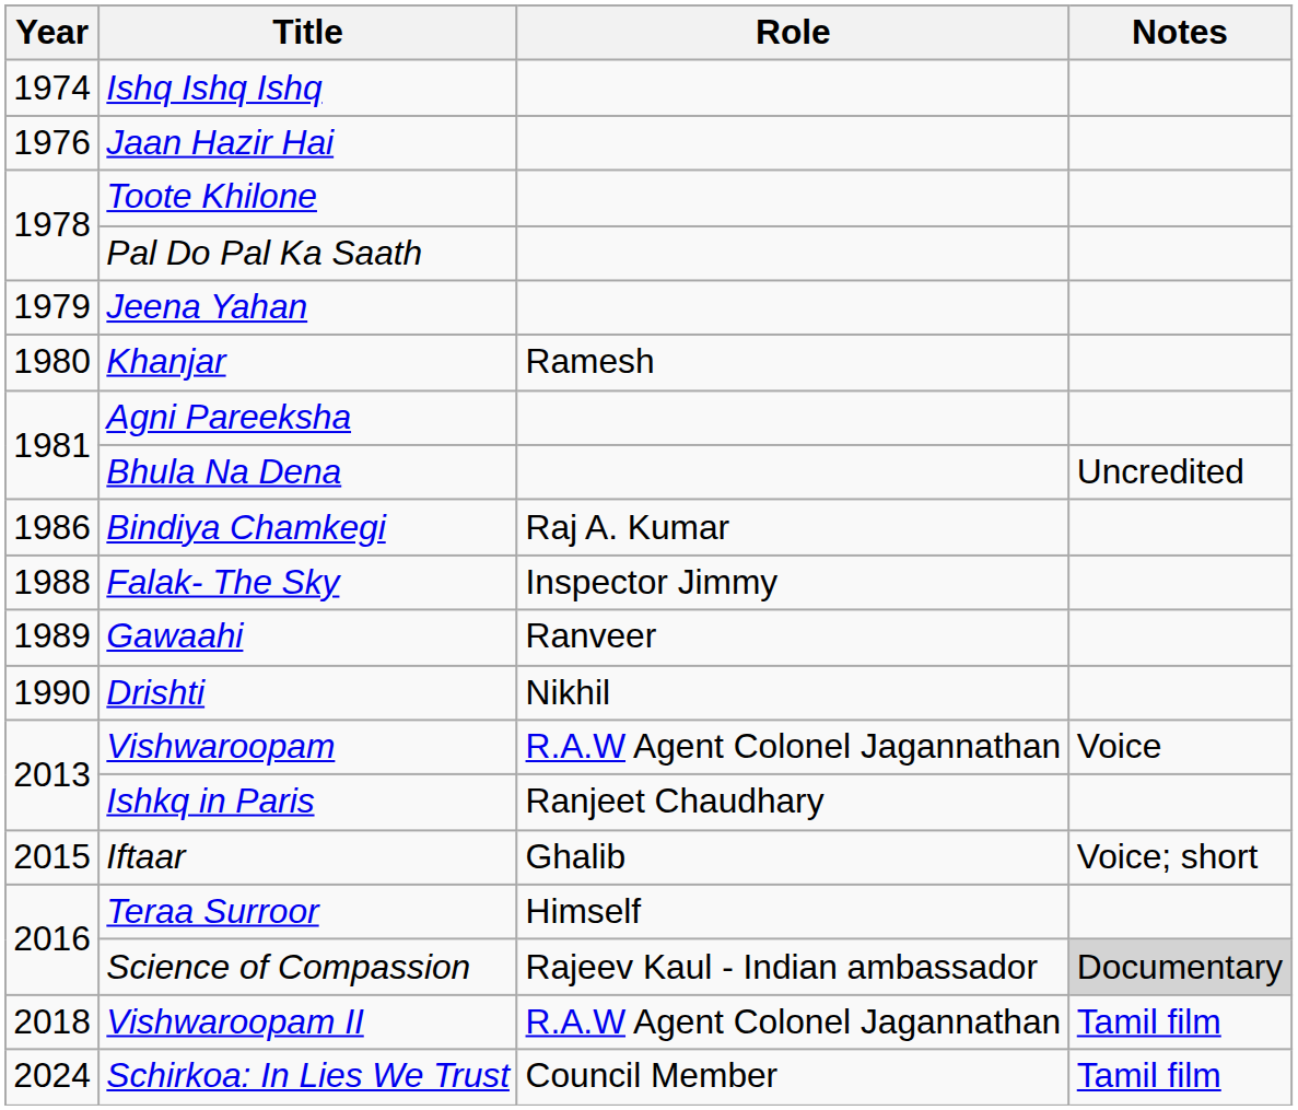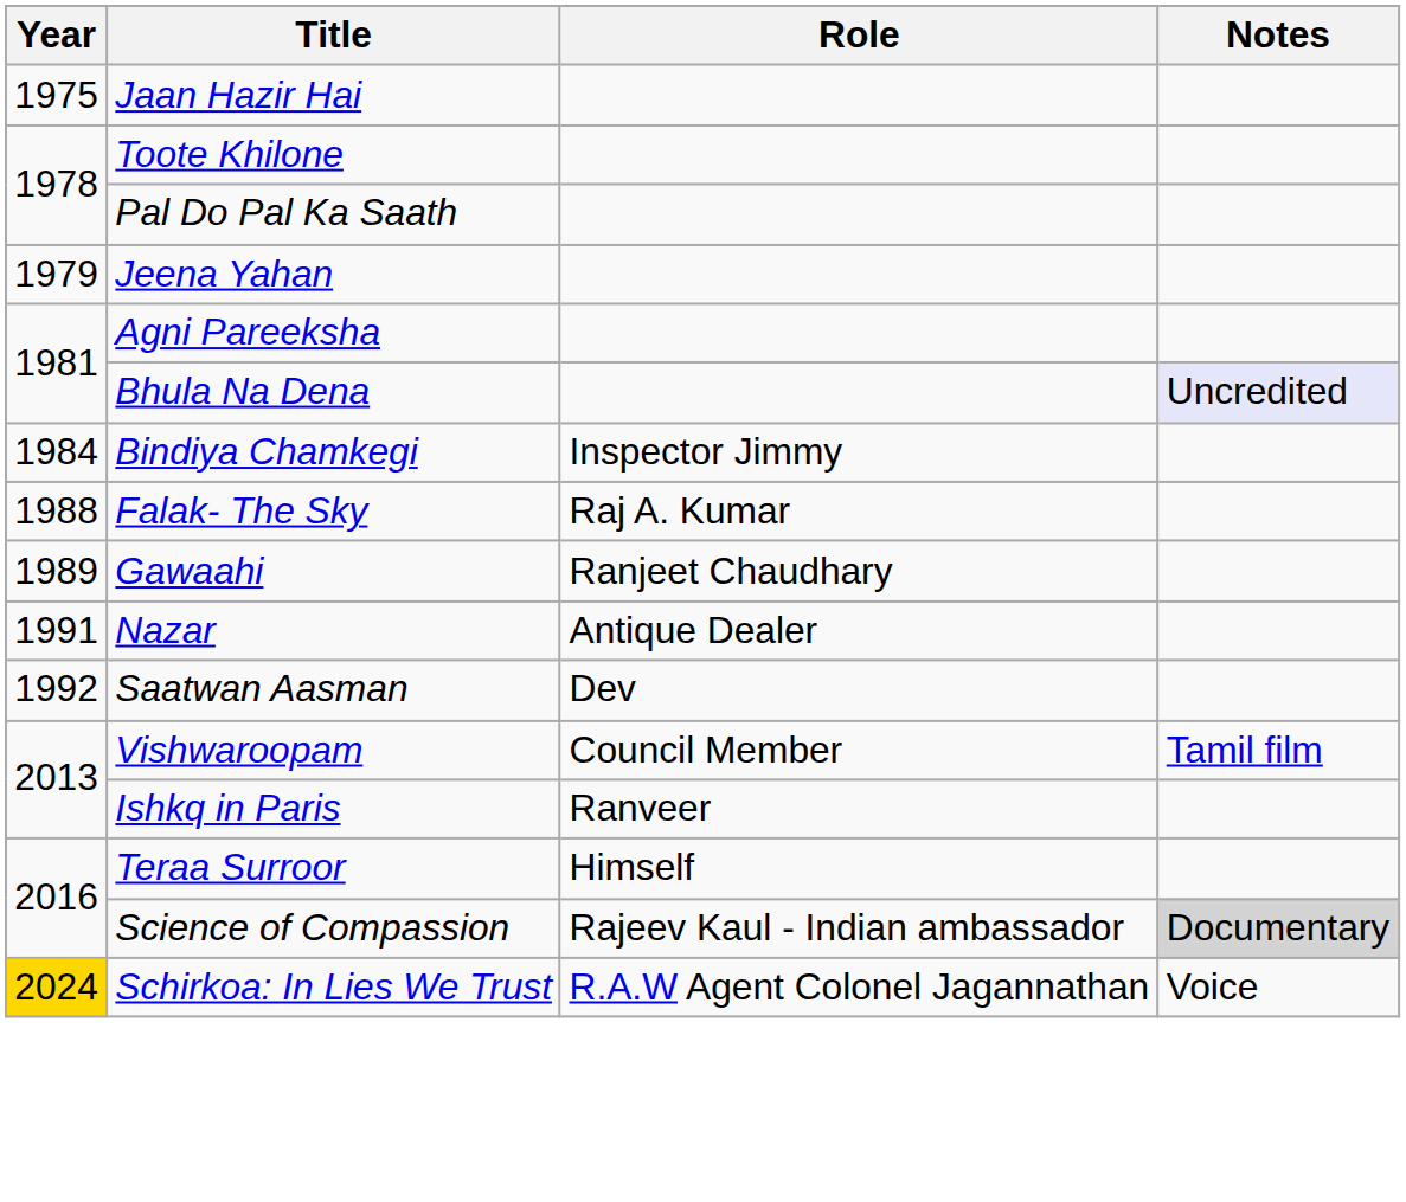 <table class="wikitable">
 <tr>
 <th>Year</th>
 <th>Title</th>
 <th>Role</th>
 <th>Notes</th>
 </tr>
 <tr>
-<td>1974</td>
-<td><em><a href='#'>Ishq Ishq Ishq</a></em></td>
-<td></td>
-<td></td>
-</tr>
-<tr>
-<td>1976</td>
+<td>1975</td>
 <td><em><a href='#'>Jaan Hazir Hai</a></em></td>
 <td></td>
 <td></td>
 </tr>
 <tr>
 <td rowspan=2>1978</td>
 <td><em><a href='#'>Toote Khilone</a></em></td>
 <td></td>
 <td></td>
 </tr>
 <tr>
 <td><em>Pal Do Pal Ka Saath</em></td>
 <td></td>
 <td></td>
 </tr>
 <tr>
 <td>1979</td>
 <td><em><a href='#'>Jeena Yahan</a></em></td>
 <td></td>
 <td></td>
 </tr>
 <tr>
-<td>1980</td>
-<td><em><a href='#'>Khanjar</a></em></td>
-<td>Ramesh</td>
-<td></td>
-</tr>
-<tr>
 <td rowspan=2>1981</td>
 <td><em><a href='#'>Agni Pareeksha</a></em></td>
 <td></td>
 <td></td>
 </tr>
 <tr>
 <td><em><a href='#'>Bhula Na Dena</a></em></td>
 <td></td>
-<td>Uncredited</td>
+<td style="background: lavender;">Uncredited</td>
 </tr>
 <tr>
-<td>1986</td>
+<td>1984</td>
 <td><em><a href='#'>Bindiya Chamkegi</a></em></td>
-<td>Raj A. Kumar</td>
+<td>Inspector Jimmy</td>
 <td></td>
 </tr>
 <tr>
 <td>1988</td>
 <td><em><a href='#'>Falak- The Sky</a></em></td>
-<td>Inspector Jimmy</td>
+<td>Raj A. Kumar</td>
 <td></td>
 </tr>
 <tr>
 <td>1989</td>
 <td><em><a href='#'>Gawaahi</a></em></td>
-<td>Ranveer</td>
+<td>Ranjeet Chaudhary</td>
 <td></td>
 </tr>
 <tr>
-<td>1990</td>
-<td><em><a href='#'>Drishti</a></em></td>
-<td>Nikhil</td>
+<td>1991</td>
+<td><em><a href='#'>Nazar</a></em></td>
+<td>Antique Dealer</td>
+<td></td>
+</tr>
+<tr>
+<td>1992</td>
+<td><em>Saatwan Aasman</em></td>
+<td>Dev</td>
 <td></td>
 </tr>
 <tr>
 <td rowspan="2">2013</td>
 <td><em><a href='#'>Vishwaroopam</a></em></td>
-<td><a href='#'>R.A.W</a> Agent Colonel Jagannathan</td>
-<td>Voice</td>
+<td>Council Member</td>
+<td><a href='#'>Tamil film</a></td>
 </tr>
 <tr>
 <td><em><a href='#'>Ishkq in Paris</a></em></td>
-<td>Ranjeet Chaudhary</td>
+<td>Ranveer</td>
 <td></td>
-</tr>
-<tr>
-<td>2015</td>
-<td><em>Iftaar</em></td>
-<td>Ghalib</td>
-<td>Voice; short</td>
 </tr>
 <tr>
 <td rowspan=2>2016</td>
 <td><em><a href='#'>Teraa Surroor</a></em></td>
 <td>Himself</td>
 <td></td>
 </tr>
 <tr>
 <td><em>Science of Compassion</em></td>
 <td>Rajeev Kaul - Indian ambassador</td>
 <td style="background: lightgrey;">Documentary</td>
 </tr>
 <tr>
-<td>2018</td>
-<td><em><a href='#'>Vishwaroopam II</a></em></td>
+<td style="background: gold;">2024</td>
+<td><em><a href='#'>Schirkoa: In Lies We Trust</a></em></td>
 <td><a href='#'>R.A.W</a> Agent Colonel Jagannathan</td>
-<td><a href='#'>Tamil film</a></td>
-</tr>
-<tr>
-<td>2024</td>
-<td><em><a href='#'>Schirkoa: In Lies We Trust</a></em></td>
-<td>Council Member</td>
-<td><a href='#'>Tamil film</a></td>
+<td>Voice</td>
 </tr>
 </table>
